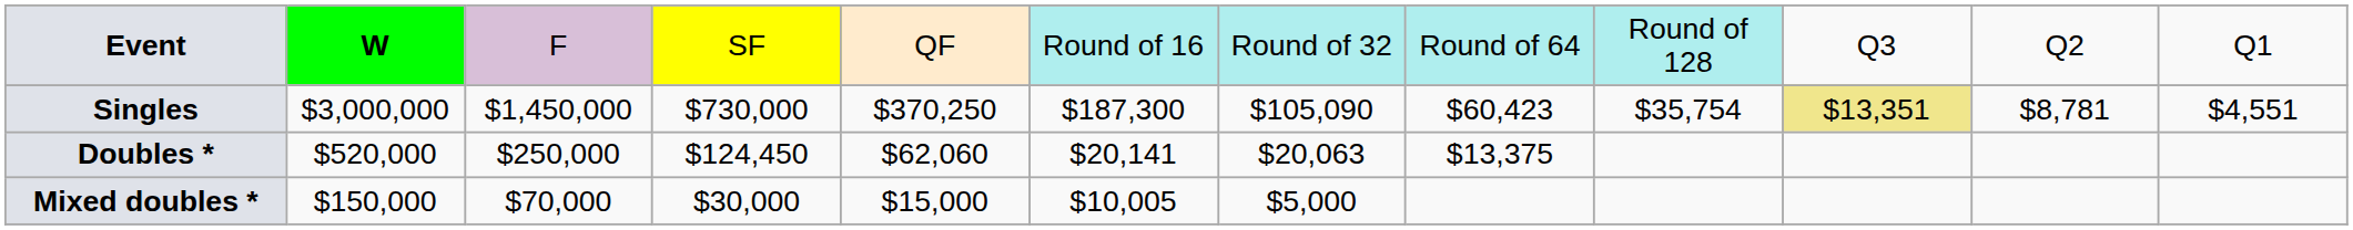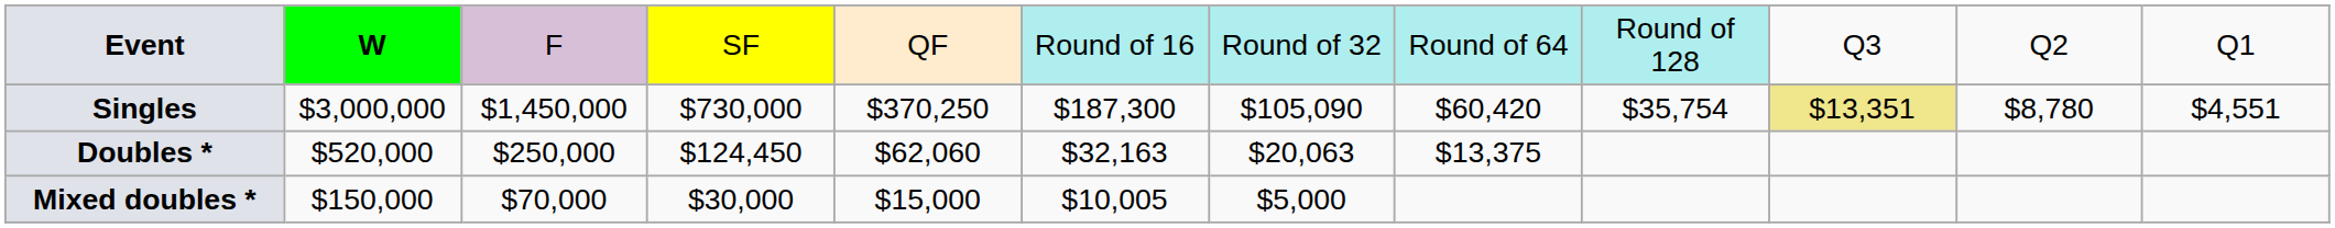 <table class="wikitable" style="font-size:90%;text-align:center">
 <tr>
 <td style="width:130px; background:#dfe2e9;"><strong>Event</strong></td>
 <td style="width:80px; background:lime;"><strong>W</strong></td>
 <td style="width:85px; background:thistle;">F</td>
 <td style="width:85px; background:#ff0;">SF</td>
 <td style="width:85px; background:#ffebcd;">QF</td>
 <td style="width:85px; background:#afeeee;">Round of 16</td>
 <td style="width:85px; background:#afeeee;">Round of 32</td>
 <td style="width:85px; background:#afeeee;">Round of 64</td>
 <td style="width:85px; background:#afeeee;">Round of 128</td>
 <td style="width:85px;">Q3</td>
 <td style="width:85px;">Q2</td>
 <td style="width:85px;">Q1</td>
 </tr>
 <tr>
 <td style="background:#dfe2e9;"><strong>Singles</strong></td>
 <td>$3,000,000</td>
 <td>$1,450,000</td>
 <td>$730,000</td>
 <td>$370,250</td>
 <td>$187,300</td>
 <td>$105,090</td>
-<td>$60,423</td>
+<td>$60,420</td>
 <td>$35,754</td>
 <td style="background: khaki;">$13,351</td>
-<td>$8,781</td>
+<td>$8,780</td>
 <td>$4,551</td>
 </tr>
 <tr>
 <td style="background:#dfe2e9;"><strong>Doubles *</strong></td>
 <td>$520,000</td>
 <td>$250,000</td>
 <td>$124,450</td>
 <td>$62,060</td>
-<td>$20,141</td>
+<td>$32,163</td>
 <td>$20,063</td>
 <td>$13,375</td>
 <td></td>
 <td></td>
 <td></td>
 <td></td>
 </tr>
 <tr>
 <td style="background:#dfe2e9;"><strong>Mixed doubles *</strong></td>
 <td>$150,000</td>
 <td>$70,000</td>
 <td>$30,000</td>
 <td>$15,000</td>
 <td>$10,005</td>
 <td>$5,000</td>
 <td></td>
 <td></td>
 <td></td>
 <td></td>
 <td></td>
 </tr>
 </table>
